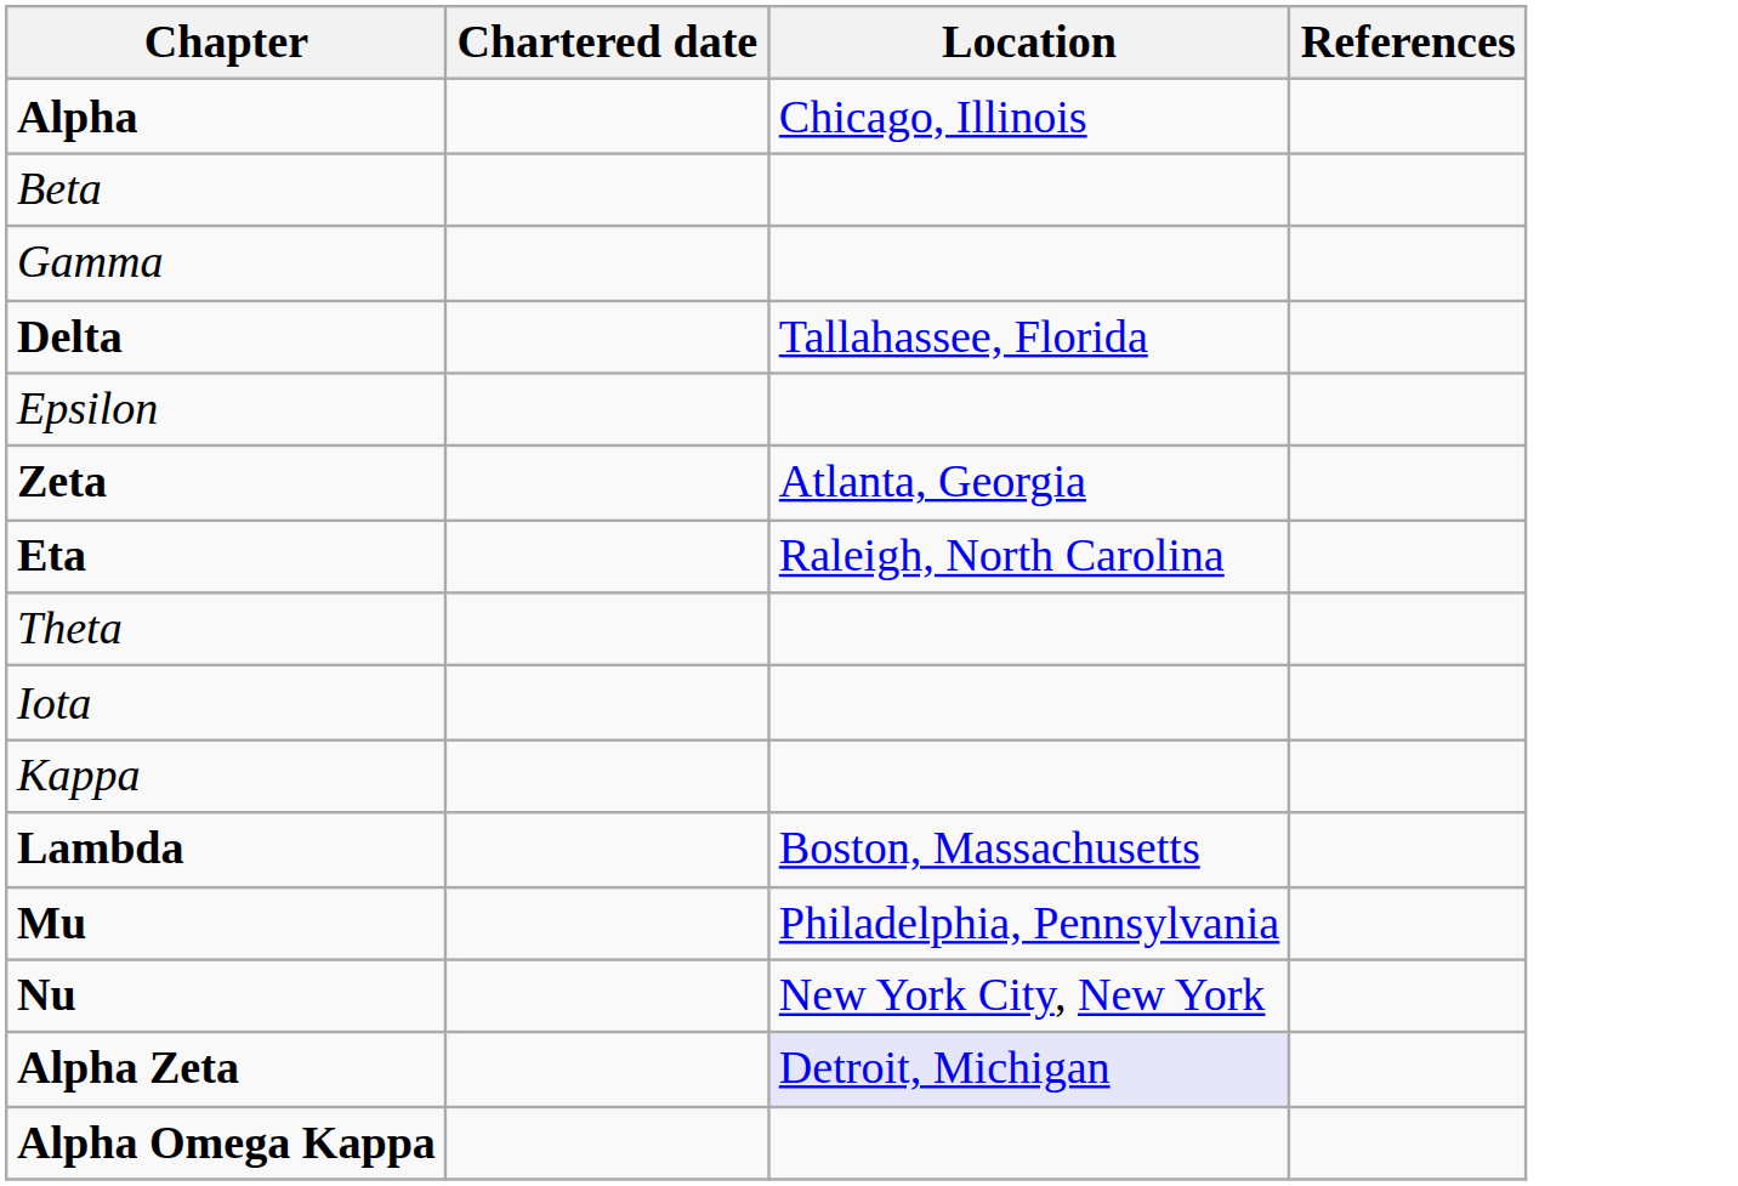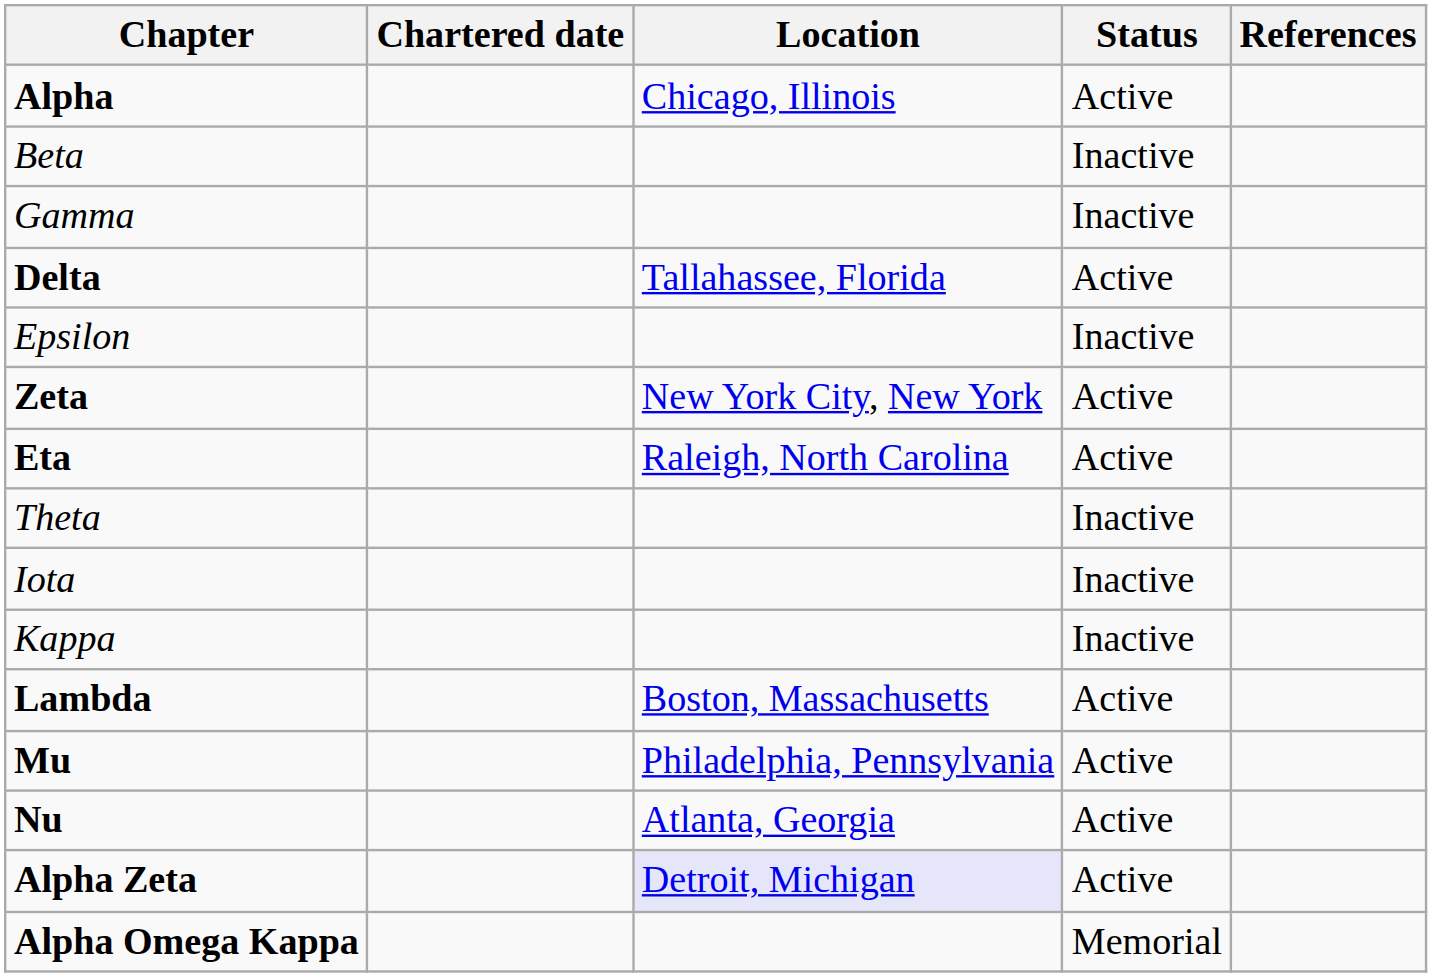 <table class="wikitable sortable">
 <tr>
 <th>Chapter</th>
 <th>Chartered date</th>
 <th>Location</th>
+<th>Status</th>
 <th>References</th>
 </tr>
 <tr>
 <td><strong>Alpha</strong></td>
 <td></td>
 <td><a href='#'>Chicago, Illinois</a></td>
+<td>Active</td>
 <td></td>
 </tr>
 <tr>
 <td><em>Beta</em></td>
 <td></td>
 <td></td>
+<td>Inactive</td>
 <td></td>
 </tr>
 <tr>
 <td><em>Gamma</em></td>
 <td></td>
 <td></td>
+<td>Inactive</td>
 <td></td>
 </tr>
 <tr>
 <td><strong>Delta</strong></td>
 <td></td>
 <td><a href='#'>Tallahassee, Florida</a></td>
+<td>Active</td>
 <td></td>
 </tr>
 <tr>
 <td><em>Epsilon</em></td>
 <td></td>
 <td></td>
+<td>Inactive</td>
 <td></td>
 </tr>
 <tr>
 <td><strong>Zeta</strong></td>
 <td></td>
-<td><a href='#'>Atlanta, Georgia</a></td>
+<td><a href='#'>New York City</a>, <a href='#'>New York</a></td>
+<td>Active</td>
 <td></td>
 </tr>
 <tr>
 <td><strong>Eta</strong></td>
 <td></td>
 <td><a href='#'>Raleigh, North Carolina</a></td>
+<td>Active</td>
 <td></td>
 </tr>
 <tr>
 <td><em>Theta</em></td>
 <td></td>
 <td></td>
+<td>Inactive</td>
 <td></td>
 </tr>
 <tr>
 <td><em>Iota</em></td>
 <td></td>
 <td></td>
+<td>Inactive</td>
 <td></td>
 </tr>
 <tr>
 <td><em>Kappa</em></td>
 <td></td>
 <td></td>
+<td>Inactive</td>
 <td></td>
 </tr>
 <tr>
 <td><strong>Lambda</strong></td>
 <td></td>
 <td><a href='#'>Boston, Massachusetts</a></td>
+<td>Active</td>
 <td></td>
 </tr>
 <tr>
 <td><strong>Mu</strong></td>
 <td></td>
 <td><a href='#'>Philadelphia, Pennsylvania</a></td>
+<td>Active</td>
 <td></td>
 </tr>
 <tr>
 <td><strong>Nu</strong></td>
 <td></td>
-<td><a href='#'>New York City</a>, <a href='#'>New York</a></td>
+<td><a href='#'>Atlanta, Georgia</a></td>
+<td>Active</td>
 <td></td>
 </tr>
 <tr>
 <td><strong>Alpha Zeta</strong></td>
 <td></td>
 <td style="background: lavender;"><a href='#'>Detroit, Michigan</a></td>
+<td>Active</td>
 <td></td>
 </tr>
 <tr>
 <td><strong>Alpha Omega Kappa</strong></td>
 <td></td>
 <td></td>
+<td>Memorial</td>
 <td></td>
 </tr>
 </table>
